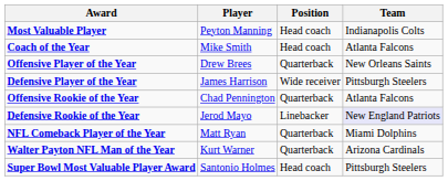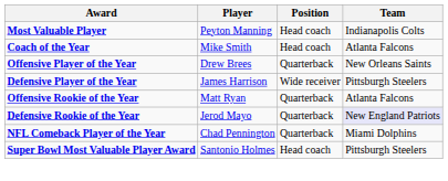 <table class="wikitable">
 <tr>
 <th>Award</th>
 <th>Player</th>
 <th>Position</th>
 <th>Team</th>
 </tr>
 <tr>
 <td><strong><a href='#'>Most Valuable Player</a></strong></td>
 <td><a href='#'>Peyton Manning</a></td>
 <td>Head coach</td>
 <td>Indianapolis Colts</td>
 </tr>
 <tr>
 <td><strong><a href='#'>Coach of the Year</a></strong></td>
 <td><a href='#'>Mike Smith</a></td>
 <td>Head coach</td>
 <td>Atlanta Falcons</td>
 </tr>
 <tr>
 <td><strong><a href='#'>Offensive Player of the Year</a></strong></td>
 <td><a href='#'>Drew Brees</a></td>
 <td>Quarterback</td>
 <td>New Orleans Saints</td>
 </tr>
 <tr>
 <td><strong><a href='#'>Defensive Player of the Year</a></strong></td>
 <td><a href='#'>James Harrison</a></td>
 <td>Wide receiver</td>
 <td>Pittsburgh Steelers</td>
 </tr>
 <tr>
 <td><strong><a href='#'>Offensive Rookie of the Year</a></strong></td>
-<td><a href='#'>Chad Pennington</a></td>
+<td><a href='#'>Matt Ryan</a></td>
 <td>Quarterback</td>
 <td>Atlanta Falcons</td>
 </tr>
 <tr>
 <td><strong><a href='#'>Defensive Rookie of the Year</a></strong></td>
 <td><a href='#'>Jerod Mayo</a></td>
-<td>Linebacker</td>
+<td>Quarterback</td>
 <td style="background: lavender;">New England Patriots</td>
 </tr>
 <tr>
 <td><strong><a href='#'>NFL Comeback Player of the Year</a></strong></td>
-<td><a href='#'>Matt Ryan</a></td>
+<td><a href='#'>Chad Pennington</a></td>
 <td>Quarterback</td>
 <td>Miami Dolphins</td>
-</tr>
-<tr>
-<td><strong><a href='#'>Walter Payton NFL Man of the Year</a></strong></td>
-<td><a href='#'>Kurt Warner</a></td>
-<td>Quarterback</td>
-<td>Arizona Cardinals</td>
 </tr>
 <tr>
 <td><strong><a href='#'>Super Bowl Most Valuable Player Award</a></strong></td>
 <td><a href='#'>Santonio Holmes</a></td>
 <td>Head coach</td>
 <td>Pittsburgh Steelers</td>
 </tr>
 </table>
